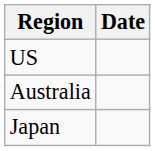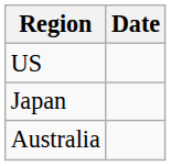 <table class="wikitable">
 <tr>
 <th>Region</th>
 <th>Date</th>
 </tr>
 <tr>
 <td>US</td>
 <td></td>
 </tr>
 <tr>
+<td>Japan</td>
+<td></td>
+</tr>
+<tr>
 <td>Australia</td>
 <td></td>
 </tr>
-<tr>
-<td>Japan</td>
-<td></td>
-</tr>
 </table>
